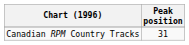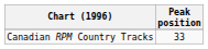 <table class="wikitable sortable">
 <tr>
 <th align="left">Chart (1996)</th>
 <th align="center">Peak<br>position</th>
 </tr>
 <tr>
 </tr>
 <tr>
 <td align="left">Canadian <em>RPM</em> Country Tracks</td>
-<td align="center">31</td>
+<td align="center">33</td>
 </tr>
 </table>
